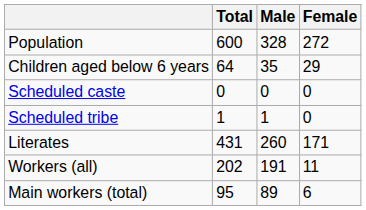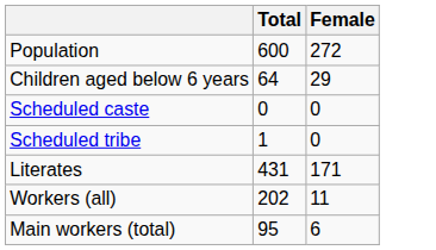 <table class="wikitable sortable">
 <tr>
 <th></th>
 <th>Total</th>
-<th>Male</th>
 <th>Female</th>
 </tr>
 <tr>
 <td>Population</td>
 <td>600</td>
-<td>328</td>
 <td>272</td>
 </tr>
 <tr>
 <td>Children aged below 6 years</td>
 <td>64</td>
-<td>35</td>
 <td>29</td>
 </tr>
 <tr>
 <td><a href='#'>Scheduled caste</a></td>
 <td>0</td>
 <td>0</td>
-<td>0</td>
 </tr>
 <tr>
 <td><a href='#'>Scheduled tribe</a></td>
-<td>1</td>
 <td>1</td>
 <td>0</td>
 </tr>
 <tr>
 <td>Literates</td>
 <td>431</td>
-<td>260</td>
 <td>171</td>
 </tr>
 <tr>
 <td>Workers (all)</td>
 <td>202</td>
-<td>191</td>
 <td>11</td>
 </tr>
 <tr>
 <td>Main workers (total)</td>
 <td>95</td>
-<td>89</td>
 <td>6</td>
 </tr>
 </table>
